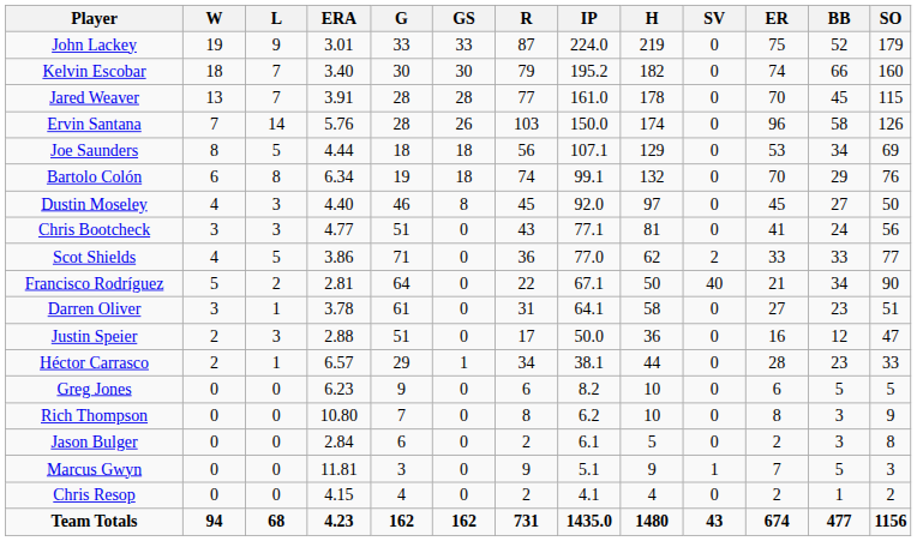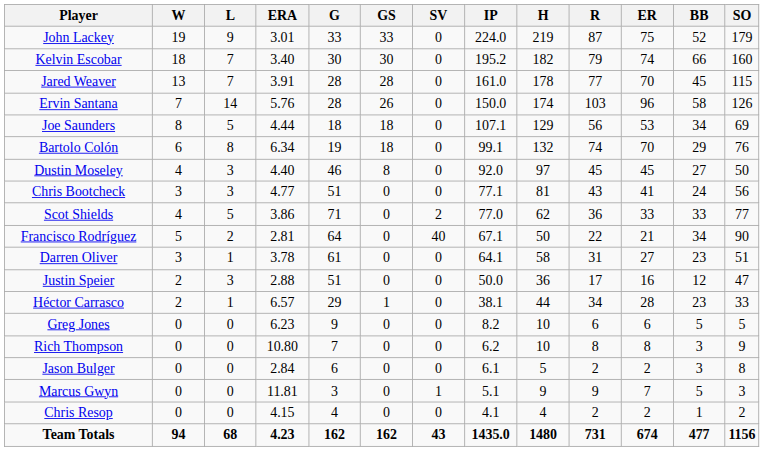 <table class=wikitable style="text-align:center">
 <tr>
 <th bgcolor=#DDDDFF; width="20%">Player</th>
 <th bgcolor=#DDDDFF; width="7%">W</th>
 <th bgcolor=#DDDDFF; width="7%">L</th>
 <th bgcolor=#DDDDFF; width="7%">ERA</th>
 <th bgcolor=#DDDDFF; width="7%">G</th>
 <th bgcolor=#DDDDFF; width="7%">GS</th>
-<th bgcolor=#DDDDFF; width="7%">R</th>
+<th bgcolor=#DDDDFF; width="7%">SV</th>
 <th bgcolor=#DDDDFF; width="7%">IP</th>
 <th bgcolor=#DDDDFF; width="7%">H</th>
-<th bgcolor=#DDDDFF; width="7%">SV</th>
+<th bgcolor=#DDDDFF; width="7%">R</th>
 <th bgcolor=#DDDDFF; width="7%">ER</th>
 <th bgcolor=#DDDDFF; width="7%">BB</th>
 <th bgcolor=#DDDDFF; width="7%">SO</th>
 </tr>
 <tr>
 <td><a href='#'>John Lackey</a></td>
 <td>19</td>
 <td>9</td>
 <td>3.01</td>
 <td>33</td>
 <td>33</td>
-<td>87</td>
+<td>0</td>
 <td>224.0</td>
 <td>219</td>
-<td>0</td>
+<td>87</td>
 <td>75</td>
 <td>52</td>
 <td>179</td>
 </tr>
 <tr>
 <td><a href='#'>Kelvin Escobar</a></td>
 <td>18</td>
 <td>7</td>
 <td>3.40</td>
 <td>30</td>
 <td>30</td>
-<td>79</td>
+<td>0</td>
 <td>195.2</td>
 <td>182</td>
-<td>0</td>
+<td>79</td>
 <td>74</td>
 <td>66</td>
 <td>160</td>
 </tr>
 <tr>
 <td><a href='#'>Jared Weaver</a></td>
 <td>13</td>
 <td>7</td>
 <td>3.91</td>
 <td>28</td>
 <td>28</td>
-<td>77</td>
+<td>0</td>
 <td>161.0</td>
 <td>178</td>
-<td>0</td>
+<td>77</td>
 <td>70</td>
 <td>45</td>
 <td>115</td>
 </tr>
 <tr>
 <td><a href='#'>Ervin Santana</a></td>
 <td>7</td>
 <td>14</td>
 <td>5.76</td>
 <td>28</td>
 <td>26</td>
-<td>103</td>
+<td>0</td>
 <td>150.0</td>
 <td>174</td>
-<td>0</td>
+<td>103</td>
 <td>96</td>
 <td>58</td>
 <td>126</td>
 </tr>
 <tr>
 <td><a href='#'>Joe Saunders</a></td>
 <td>8</td>
 <td>5</td>
 <td>4.44</td>
 <td>18</td>
 <td>18</td>
-<td>56</td>
+<td>0</td>
 <td>107.1</td>
 <td>129</td>
-<td>0</td>
+<td>56</td>
 <td>53</td>
 <td>34</td>
 <td>69</td>
 </tr>
 <tr>
 <td><a href='#'>Bartolo Colón</a></td>
 <td>6</td>
 <td>8</td>
 <td>6.34</td>
 <td>19</td>
 <td>18</td>
-<td>74</td>
+<td>0</td>
 <td>99.1</td>
 <td>132</td>
-<td>0</td>
+<td>74</td>
 <td>70</td>
 <td>29</td>
 <td>76</td>
 </tr>
 <tr>
 <td><a href='#'>Dustin Moseley</a></td>
 <td>4</td>
 <td>3</td>
 <td>4.40</td>
 <td>46</td>
 <td>8</td>
-<td>45</td>
+<td>0</td>
 <td>92.0</td>
 <td>97</td>
-<td>0</td>
+<td>45</td>
 <td>45</td>
 <td>27</td>
 <td>50</td>
 </tr>
 <tr>
 <td><a href='#'>Chris Bootcheck</a></td>
 <td>3</td>
 <td>3</td>
 <td>4.77</td>
 <td>51</td>
 <td>0</td>
-<td>43</td>
+<td>0</td>
 <td>77.1</td>
 <td>81</td>
-<td>0</td>
+<td>43</td>
 <td>41</td>
 <td>24</td>
 <td>56</td>
 </tr>
 <tr>
 <td><a href='#'>Scot Shields</a></td>
 <td>4</td>
 <td>5</td>
 <td>3.86</td>
 <td>71</td>
 <td>0</td>
-<td>36</td>
+<td>2</td>
 <td>77.0</td>
 <td>62</td>
-<td>2</td>
+<td>36</td>
 <td>33</td>
 <td>33</td>
 <td>77</td>
 </tr>
 <tr>
 <td><a href='#'>Francisco Rodríguez</a></td>
 <td>5</td>
 <td>2</td>
 <td>2.81</td>
 <td>64</td>
 <td>0</td>
-<td>22</td>
+<td>40</td>
 <td>67.1</td>
 <td>50</td>
-<td>40</td>
+<td>22</td>
 <td>21</td>
 <td>34</td>
 <td>90</td>
 </tr>
 <tr>
 <td><a href='#'>Darren Oliver</a></td>
 <td>3</td>
 <td>1</td>
 <td>3.78</td>
 <td>61</td>
 <td>0</td>
-<td>31</td>
+<td>0</td>
 <td>64.1</td>
 <td>58</td>
-<td>0</td>
+<td>31</td>
 <td>27</td>
 <td>23</td>
 <td>51</td>
 </tr>
 <tr>
 <td><a href='#'>Justin Speier</a></td>
 <td>2</td>
 <td>3</td>
 <td>2.88</td>
 <td>51</td>
 <td>0</td>
-<td>17</td>
+<td>0</td>
 <td>50.0</td>
 <td>36</td>
-<td>0</td>
+<td>17</td>
 <td>16</td>
 <td>12</td>
 <td>47</td>
 </tr>
 <tr>
 <td><a href='#'>Héctor Carrasco</a></td>
 <td>2</td>
 <td>1</td>
 <td>6.57</td>
 <td>29</td>
 <td>1</td>
-<td>34</td>
+<td>0</td>
 <td>38.1</td>
 <td>44</td>
-<td>0</td>
+<td>34</td>
 <td>28</td>
 <td>23</td>
 <td>33</td>
 </tr>
 <tr>
 <td><a href='#'>Greg Jones</a></td>
 <td>0</td>
 <td>0</td>
 <td>6.23</td>
 <td>9</td>
 <td>0</td>
-<td>6</td>
+<td>0</td>
 <td>8.2</td>
 <td>10</td>
-<td>0</td>
+<td>6</td>
 <td>6</td>
 <td>5</td>
 <td>5</td>
 </tr>
 <tr>
 <td><a href='#'>Rich Thompson</a></td>
 <td>0</td>
 <td>0</td>
 <td>10.80</td>
 <td>7</td>
 <td>0</td>
-<td>8</td>
+<td>0</td>
 <td>6.2</td>
 <td>10</td>
-<td>0</td>
+<td>8</td>
 <td>8</td>
 <td>3</td>
 <td>9</td>
 </tr>
 <tr>
 <td><a href='#'>Jason Bulger</a></td>
 <td>0</td>
 <td>0</td>
 <td>2.84</td>
 <td>6</td>
 <td>0</td>
-<td>2</td>
+<td>0</td>
 <td>6.1</td>
 <td>5</td>
-<td>0</td>
+<td>2</td>
 <td>2</td>
 <td>3</td>
 <td>8</td>
 </tr>
 <tr>
 <td><a href='#'>Marcus Gwyn</a></td>
 <td>0</td>
 <td>0</td>
 <td>11.81</td>
 <td>3</td>
 <td>0</td>
-<td>9</td>
+<td>1</td>
 <td>5.1</td>
 <td>9</td>
-<td>1</td>
+<td>9</td>
 <td>7</td>
 <td>5</td>
 <td>3</td>
 </tr>
 <tr>
 <td><a href='#'>Chris Resop</a></td>
 <td>0</td>
 <td>0</td>
 <td>4.15</td>
 <td>4</td>
 <td>0</td>
-<td>2</td>
+<td>0</td>
 <td>4.1</td>
 <td>4</td>
-<td>0</td>
+<td>2</td>
 <td>2</td>
 <td>1</td>
 <td>2</td>
 </tr>
 <tr>
 <td><strong>Team Totals</strong></td>
 <td><strong>94</strong></td>
 <td><strong>68</strong></td>
 <td><strong>4.23</strong></td>
 <td><strong>162</strong></td>
 <td><strong>162</strong></td>
-<td><strong>731</strong></td>
+<td><strong>43</strong></td>
 <td><strong>1435.0</strong></td>
 <td><strong>1480</strong></td>
-<td><strong>43</strong></td>
+<td><strong>731</strong></td>
 <td><strong>674</strong></td>
 <td><strong>477</strong></td>
 <td><strong>1156</strong></td>
 </tr>
 </table>
